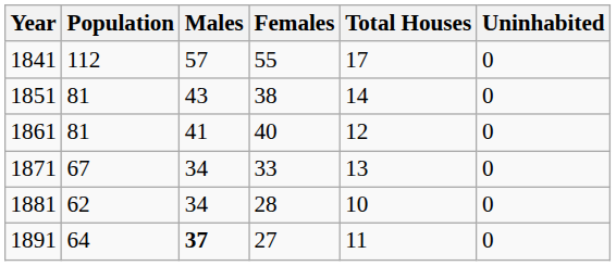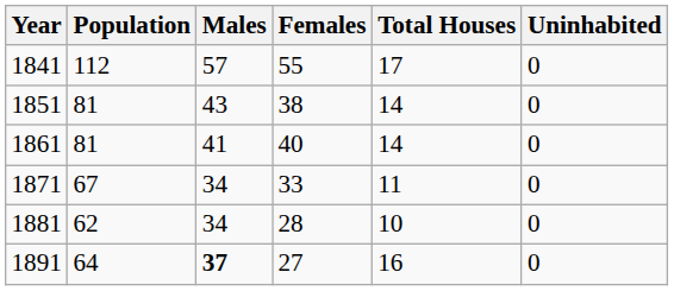 <table class="wikitable">
 <tr>
 <th>Year</th>
 <th>Population</th>
 <th>Males</th>
 <th>Females</th>
 <th>Total Houses</th>
 <th>Uninhabited</th>
 </tr>
 <tr>
 <td>1841</td>
 <td>112</td>
 <td>57</td>
 <td>55</td>
 <td>17</td>
 <td>0</td>
 </tr>
 <tr>
 <td>1851</td>
 <td>81</td>
 <td>43</td>
 <td>38</td>
 <td>14</td>
 <td>0</td>
 </tr>
 <tr>
 <td>1861</td>
 <td>81</td>
 <td>41</td>
 <td>40</td>
-<td>12</td>
+<td>14</td>
 <td>0</td>
 </tr>
 <tr>
 <td>1871</td>
 <td>67</td>
 <td>34</td>
 <td>33</td>
-<td>13</td>
+<td>11</td>
 <td>0</td>
 </tr>
 <tr>
 <td>1881</td>
 <td>62</td>
 <td>34</td>
 <td>28</td>
 <td>10</td>
 <td>0</td>
 </tr>
 <tr>
 <td>1891</td>
 <td>64</td>
 <td><strong>37</strong></td>
 <td>27</td>
-<td>11</td>
+<td>16</td>
 <td>0</td>
 </tr>
 </table>
